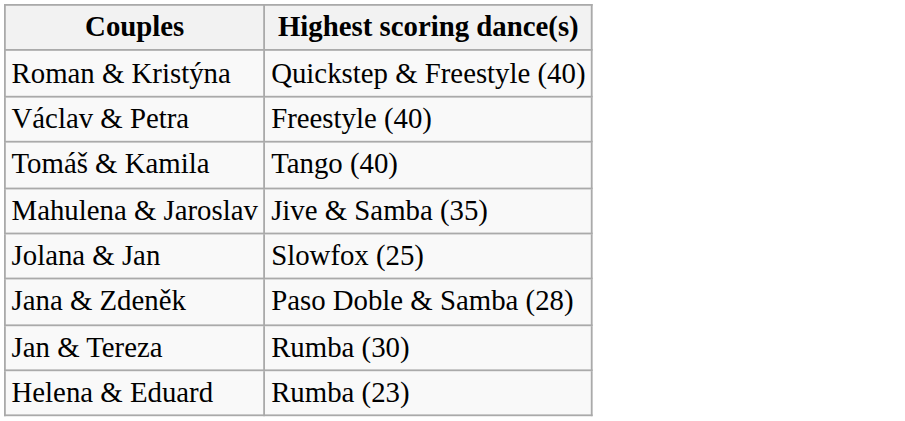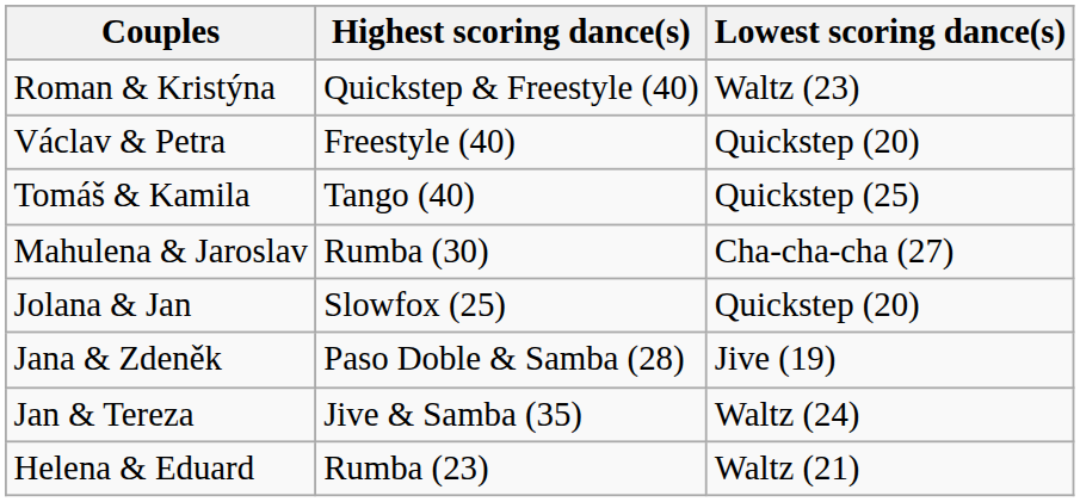 <table class="wikitable">
 <tr>
 <th>Couples</th>
 <th>Highest scoring dance(s)</th>
+<th>Lowest scoring dance(s)</th>
 </tr>
 <tr>
 <td>Roman & Kristýna</td>
 <td>Quickstep & Freestyle (40)</td>
+<td>Waltz (23)</td>
 </tr>
 <tr>
 <td>Václav & Petra</td>
 <td>Freestyle (40)</td>
+<td>Quickstep (20)</td>
 </tr>
 <tr>
 <td>Tomáš & Kamila</td>
 <td>Tango (40)</td>
+<td>Quickstep (25)</td>
 </tr>
 <tr>
 <td>Mahulena & Jaroslav</td>
-<td>Jive & Samba (35)</td>
+<td>Rumba (30)</td>
+<td>Cha-cha-cha (27)</td>
 </tr>
 <tr>
 <td>Jolana & Jan</td>
 <td>Slowfox (25)</td>
+<td>Quickstep (20)</td>
 </tr>
 <tr>
 <td>Jana & Zdeněk</td>
 <td>Paso Doble & Samba (28)</td>
+<td>Jive (19)</td>
 </tr>
 <tr>
 <td>Jan & Tereza</td>
-<td>Rumba (30)</td>
+<td>Jive & Samba (35)</td>
+<td>Waltz (24)</td>
 </tr>
 <tr>
 <td>Helena & Eduard</td>
 <td>Rumba (23)</td>
+<td>Waltz (21)</td>
 </tr>
 </table>
